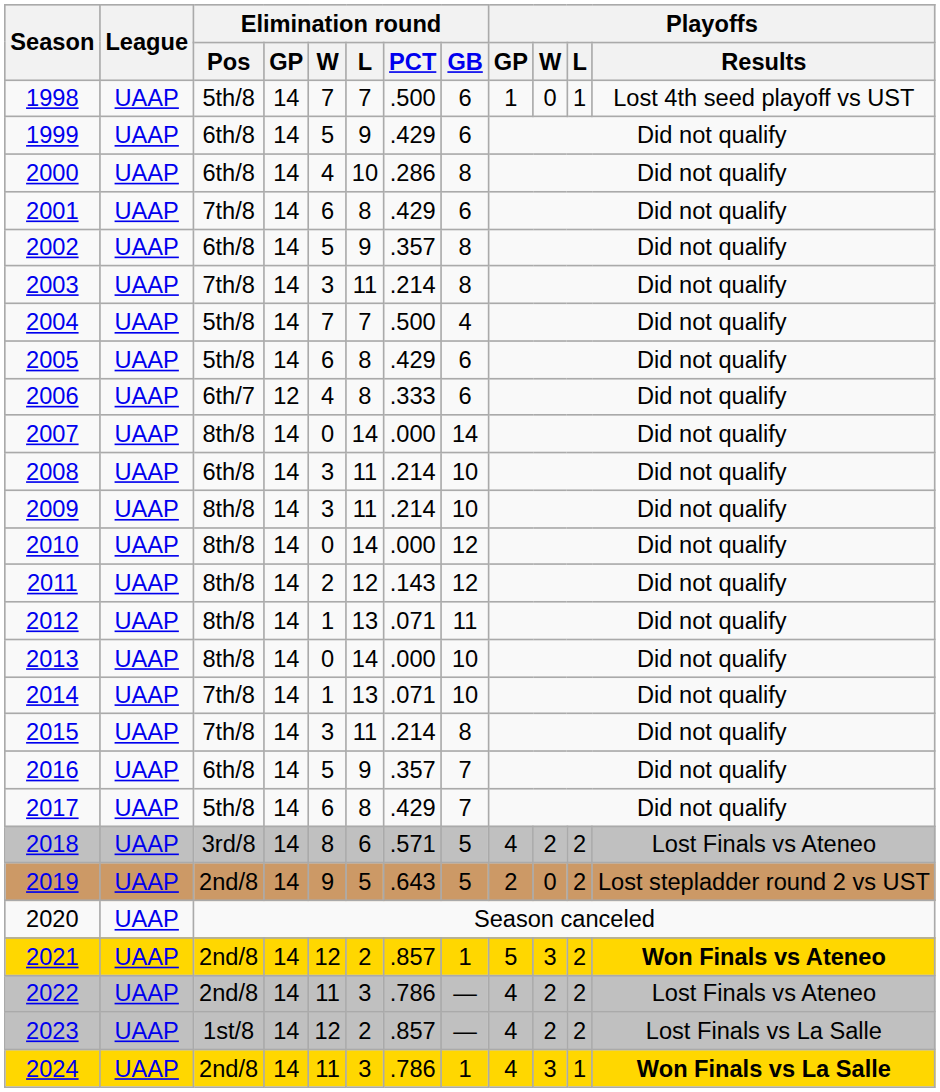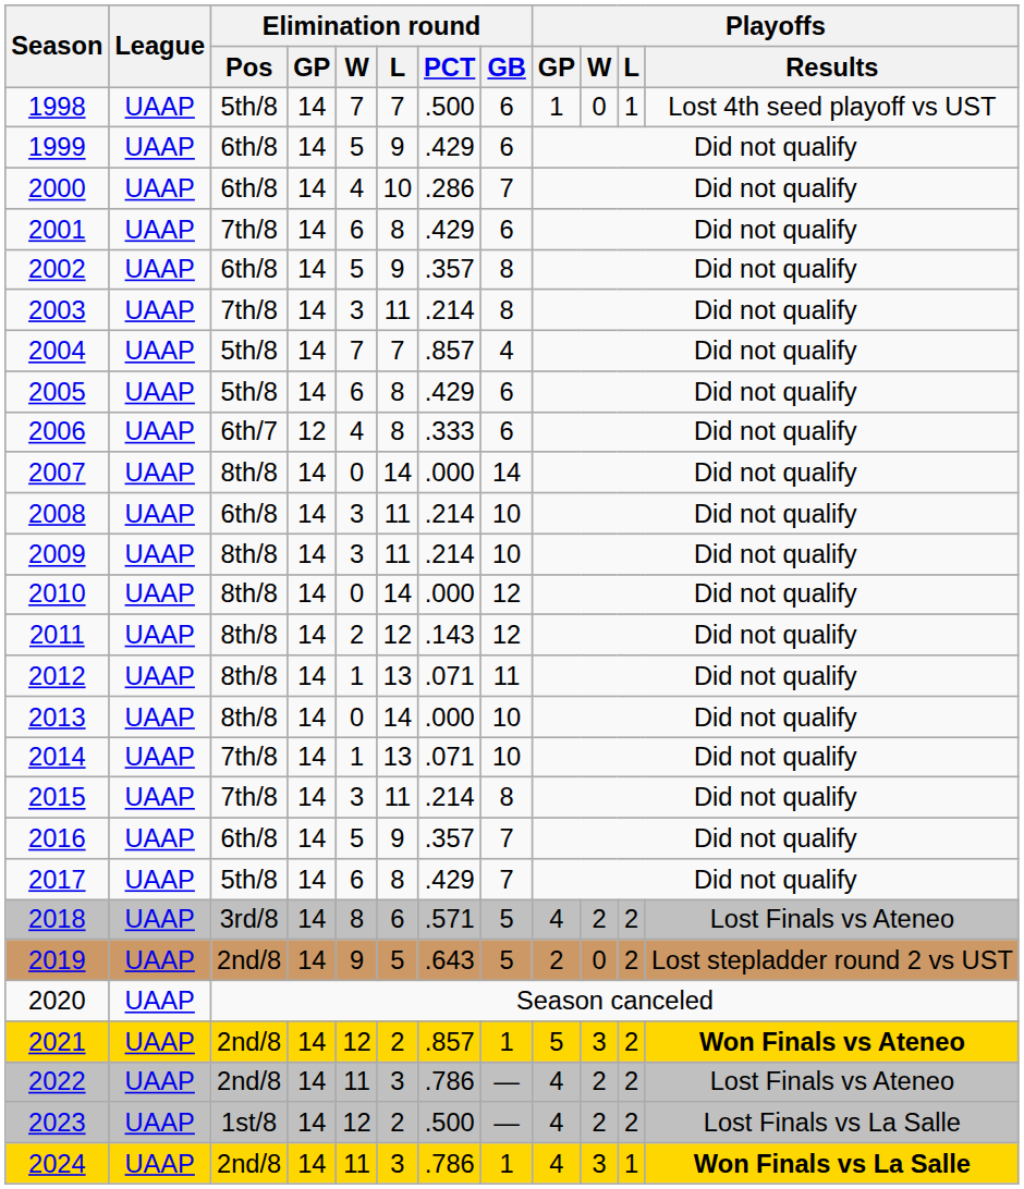 <table class="wikitable" style="text-align:center; font-size:90%">
 <tr>
 <th rowspan="2">Season</th>
 <th rowspan="2">League</th>
 <th colspan="6">Elimination round</th>
 <th colspan="4">Playoffs</th>
 </tr>
 <tr>
 <th>Pos</th>
 <th>GP</th>
 <th>W</th>
 <th>L</th>
 <th><a href='#'>PCT</a></th>
 <th><a href='#'>GB</a></th>
 <th>GP</th>
 <th>W</th>
 <th>L</th>
 <th>Results</th>
 </tr>
 <tr>
 <td><a href='#'>1998</a></td>
 <td><a href='#'>UAAP</a></td>
 <td>5th/8</td>
 <td>14</td>
 <td>7</td>
 <td>7</td>
 <td>.500</td>
 <td>6</td>
 <td>1</td>
 <td>0</td>
 <td>1</td>
 <td>Lost 4th seed playoff vs UST</td>
 </tr>
 <tr>
 <td><a href='#'>1999</a></td>
 <td><a href='#'>UAAP</a></td>
 <td>6th/8</td>
 <td>14</td>
 <td>5</td>
 <td>9</td>
 <td>.429</td>
 <td>6</td>
 <td colspan="4">Did not qualify</td>
 </tr>
 <tr>
 <td><a href='#'>2000</a></td>
 <td><a href='#'>UAAP</a></td>
 <td>6th/8</td>
 <td>14</td>
 <td>4</td>
 <td>10</td>
 <td>.286</td>
-<td>8</td>
+<td>7</td>
 <td colspan="4">Did not qualify</td>
 </tr>
 <tr>
 <td><a href='#'>2001</a></td>
 <td><a href='#'>UAAP</a></td>
 <td>7th/8</td>
 <td>14</td>
 <td>6</td>
 <td>8</td>
 <td>.429</td>
 <td>6</td>
 <td colspan="4">Did not qualify</td>
 </tr>
 <tr>
 <td><a href='#'>2002</a></td>
 <td><a href='#'>UAAP</a></td>
 <td>6th/8</td>
 <td>14</td>
 <td>5</td>
 <td>9</td>
 <td>.357</td>
 <td>8</td>
 <td colspan="4">Did not qualify</td>
 </tr>
 <tr>
 <td><a href='#'>2003</a></td>
 <td><a href='#'>UAAP</a></td>
 <td>7th/8</td>
 <td>14</td>
 <td>3</td>
 <td>11</td>
 <td>.214</td>
 <td>8</td>
 <td colspan="4">Did not qualify</td>
 </tr>
 <tr>
 <td><a href='#'>2004</a></td>
 <td><a href='#'>UAAP</a></td>
 <td>5th/8</td>
 <td>14</td>
 <td>7</td>
 <td>7</td>
-<td>.500</td>
+<td>.857</td>
 <td>4</td>
 <td colspan="4">Did not qualify</td>
 </tr>
 <tr>
 <td><a href='#'>2005</a></td>
 <td><a href='#'>UAAP</a></td>
 <td>5th/8</td>
 <td>14</td>
 <td>6</td>
 <td>8</td>
 <td>.429</td>
 <td>6</td>
 <td colspan="4">Did not qualify</td>
 </tr>
 <tr>
 <td><a href='#'>2006</a></td>
 <td><a href='#'>UAAP</a></td>
 <td>6th/7</td>
 <td>12</td>
 <td>4</td>
 <td>8</td>
 <td>.333</td>
 <td>6</td>
 <td colspan="4">Did not qualify</td>
 </tr>
 <tr>
 <td><a href='#'>2007</a></td>
 <td><a href='#'>UAAP</a></td>
 <td>8th/8</td>
 <td>14</td>
 <td>0</td>
 <td>14</td>
 <td>.000</td>
 <td>14</td>
 <td colspan="4">Did not qualify</td>
 </tr>
 <tr>
 <td><a href='#'>2008</a></td>
 <td><a href='#'>UAAP</a></td>
 <td>6th/8</td>
 <td>14</td>
 <td>3</td>
 <td>11</td>
 <td>.214</td>
 <td>10</td>
 <td colspan="4">Did not qualify</td>
 </tr>
 <tr>
 <td><a href='#'>2009</a></td>
 <td><a href='#'>UAAP</a></td>
 <td>8th/8</td>
 <td>14</td>
 <td>3</td>
 <td>11</td>
 <td>.214</td>
 <td>10</td>
 <td colspan="4">Did not qualify</td>
 </tr>
 <tr>
 <td><a href='#'>2010</a></td>
 <td><a href='#'>UAAP</a></td>
 <td>8th/8</td>
 <td>14</td>
 <td>0</td>
 <td>14</td>
 <td>.000</td>
 <td>12</td>
 <td colspan="4">Did not qualify</td>
 </tr>
 <tr>
 <td><a href='#'>2011</a></td>
 <td><a href='#'>UAAP</a></td>
 <td>8th/8</td>
 <td>14</td>
 <td>2</td>
 <td>12</td>
 <td>.143</td>
 <td>12</td>
 <td colspan="4">Did not qualify</td>
 </tr>
 <tr>
 <td><a href='#'>2012</a></td>
 <td><a href='#'>UAAP</a></td>
 <td>8th/8</td>
 <td>14</td>
 <td>1</td>
 <td>13</td>
 <td>.071</td>
 <td>11</td>
 <td colspan="4">Did not qualify</td>
 </tr>
 <tr>
 <td><a href='#'>2013</a></td>
 <td><a href='#'>UAAP</a></td>
 <td>8th/8</td>
 <td>14</td>
 <td>0</td>
 <td>14</td>
 <td>.000</td>
 <td>10</td>
 <td colspan="4">Did not qualify</td>
 </tr>
 <tr>
 <td><a href='#'>2014</a></td>
 <td><a href='#'>UAAP</a></td>
 <td>7th/8</td>
 <td>14</td>
 <td>1</td>
 <td>13</td>
 <td>.071</td>
 <td>10</td>
 <td colspan="4">Did not qualify</td>
 </tr>
 <tr>
 <td><a href='#'>2015</a></td>
 <td><a href='#'>UAAP</a></td>
 <td>7th/8</td>
 <td>14</td>
 <td>3</td>
 <td>11</td>
 <td>.214</td>
 <td>8</td>
 <td colspan="4">Did not qualify</td>
 </tr>
 <tr>
 <td><a href='#'>2016</a></td>
 <td><a href='#'>UAAP</a></td>
 <td>6th/8</td>
 <td>14</td>
 <td>5</td>
 <td>9</td>
 <td>.357</td>
 <td>7</td>
 <td colspan="4">Did not qualify</td>
 </tr>
 <tr>
 <td><a href='#'>2017</a></td>
 <td><a href='#'>UAAP</a></td>
 <td>5th/8</td>
 <td>14</td>
 <td>6</td>
 <td>8</td>
 <td>.429</td>
 <td>7</td>
 <td colspan="4">Did not qualify</td>
 </tr>
 <tr bgcolor="silver" |>
 <td><a href='#'>2018</a></td>
 <td><a href='#'>UAAP</a></td>
 <td>3rd/8</td>
 <td>14</td>
 <td>8</td>
 <td>6</td>
 <td>.571</td>
 <td>5</td>
 <td>4</td>
 <td>2</td>
 <td>2</td>
 <td>Lost Finals vs Ateneo</td>
 </tr>
 <tr bgcolor=#CC9966>
 <td><a href='#'>2019</a></td>
 <td><a href='#'>UAAP</a></td>
 <td>2nd/8</td>
 <td>14</td>
 <td>9</td>
 <td>5</td>
 <td>.643</td>
 <td>5</td>
 <td>2</td>
 <td>0</td>
 <td>2</td>
 <td>Lost stepladder round 2 vs UST</td>
 </tr>
 <tr>
 <td>2020</td>
 <td><a href='#'>UAAP</a></td>
 <td colspan="10">Season canceled</td>
 </tr>
 <tr bgcolor="gold" |>
 <td><a href='#'>2021</a></td>
 <td><a href='#'>UAAP</a></td>
 <td>2nd/8</td>
 <td>14</td>
 <td>12</td>
 <td>2</td>
 <td>.857</td>
 <td>1</td>
 <td>5</td>
 <td>3</td>
 <td>2</td>
 <td><strong>Won Finals vs Ateneo</strong></td>
 </tr>
 <tr bgcolor="silver">
 <td><a href='#'>2022</a></td>
 <td><a href='#'>UAAP</a></td>
 <td>2nd/8</td>
 <td>14</td>
 <td>11</td>
 <td>3</td>
 <td>.786</td>
 <td>—</td>
 <td>4</td>
 <td>2</td>
 <td>2</td>
 <td>Lost Finals vs Ateneo</td>
 </tr>
 <tr bgcolor="silver">
 <td><a href='#'>2023</a></td>
 <td><a href='#'>UAAP</a></td>
 <td>1st/8</td>
 <td>14</td>
 <td>12</td>
 <td>2</td>
-<td>.857</td>
+<td>.500</td>
 <td>—</td>
 <td>4</td>
 <td>2</td>
 <td>2</td>
 <td>Lost Finals vs La Salle</td>
 </tr>
 <tr bgcolor="gold">
 <td><a href='#'>2024</a></td>
 <td><a href='#'>UAAP</a></td>
 <td>2nd/8</td>
 <td>14</td>
 <td>11</td>
 <td>3</td>
 <td>.786</td>
 <td>1</td>
 <td>4</td>
 <td>3</td>
 <td>1</td>
 <td><strong>Won Finals vs La Salle</strong></td>
 </tr>
 </table>
